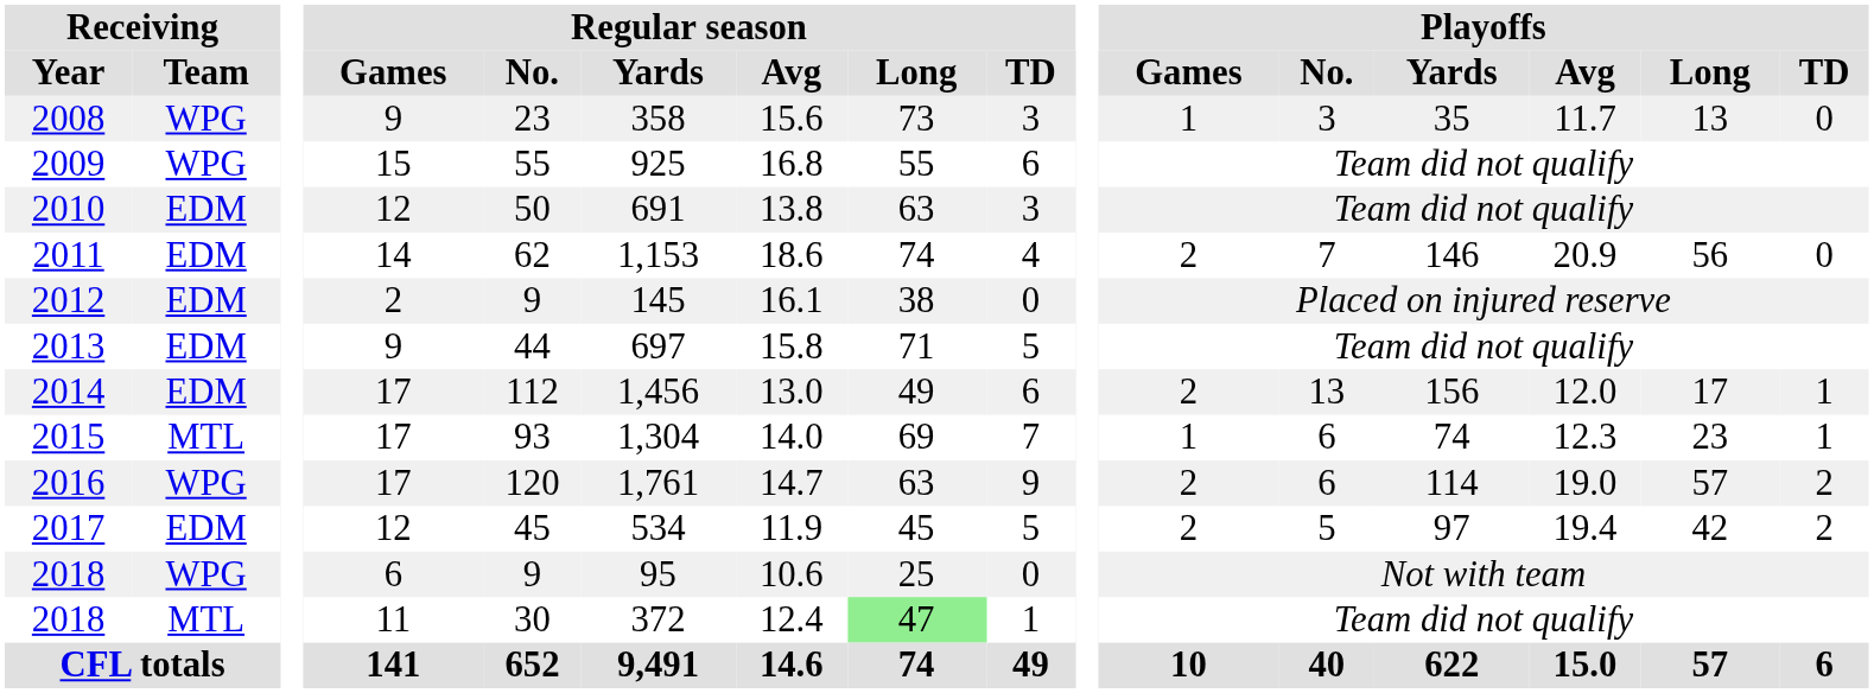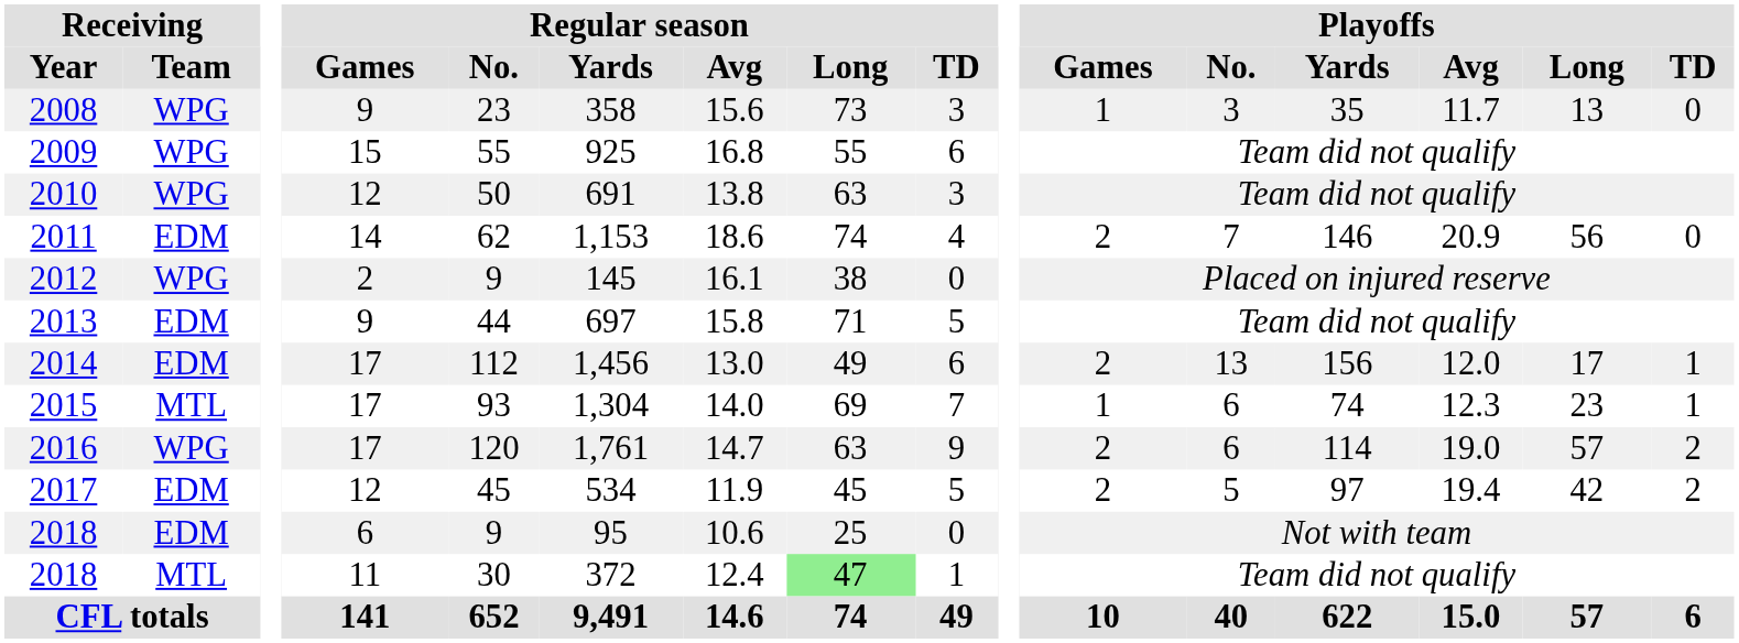 <table BORDER="0" CELLPADDING="1" CELLSPACING="0" width="65%" style="text-align:center">
 <tr bgcolor="#e0e0e0">
 <th colspan="2">Receiving</th>
 <th rowspan="99" bgcolor="#ffffff"> </th>
 <th colspan="6">Regular season</th>
 <th rowspan="99" bgcolor="#ffffff"> </th>
 <th colspan="6">Playoffs</th>
 </tr>
 <tr bgcolor="#e0e0e0">
 <th>Year</th>
 <th>Team</th>
 <th>Games</th>
 <th>No.</th>
 <th>Yards</th>
 <th>Avg</th>
 <th>Long</th>
 <th>TD</th>
 <th>Games</th>
 <th>No.</th>
 <th>Yards</th>
 <th>Avg</th>
 <th>Long</th>
 <th>TD</th>
 </tr>
 <tr ALIGN="center" bgcolor="#f0f0f0">
 <td><a href='#'>2008</a></td>
 <td><a href='#'>WPG</a></td>
 <td>9</td>
 <td>23</td>
 <td>358</td>
 <td>15.6</td>
 <td>73</td>
 <td>3</td>
 <td>1</td>
 <td>3</td>
 <td>35</td>
 <td>11.7</td>
 <td>13</td>
 <td>0</td>
 </tr>
 <tr ALIGN="center">
 <td><a href='#'>2009</a></td>
 <td><a href='#'>WPG</a></td>
 <td>15</td>
 <td>55</td>
 <td>925</td>
 <td>16.8</td>
 <td>55</td>
 <td>6</td>
 <td colspan="6"><em>Team did not qualify</em></td>
 </tr>
 <tr ALIGN="center" bgcolor="#f0f0f0">
 <td><a href='#'>2010</a></td>
-<td><a href='#'>EDM</a></td>
+<td><a href='#'>WPG</a></td>
 <td>12</td>
 <td>50</td>
 <td>691</td>
 <td>13.8</td>
 <td>63</td>
 <td>3</td>
 <td colspan="6"><em>Team did not qualify</em></td>
 </tr>
 <tr ALIGN="center">
 <td><a href='#'>2011</a></td>
 <td><a href='#'>EDM</a></td>
 <td>14</td>
 <td>62</td>
 <td>1,153</td>
 <td>18.6</td>
 <td>74</td>
 <td>4</td>
 <td>2</td>
 <td>7</td>
 <td>146</td>
 <td>20.9</td>
 <td>56</td>
 <td>0</td>
 </tr>
 <tr ALIGN="center" bgcolor="#f0f0f0">
 <td><a href='#'>2012</a></td>
-<td><a href='#'>EDM</a></td>
+<td><a href='#'>WPG</a></td>
 <td>2</td>
 <td>9</td>
 <td>145</td>
 <td>16.1</td>
 <td>38</td>
 <td>0</td>
 <td colspan="6"><em>Placed on injured reserve</em></td>
 </tr>
 <tr ALIGN="center">
 <td><a href='#'>2013</a></td>
 <td><a href='#'>EDM</a></td>
 <td>9</td>
 <td>44</td>
 <td>697</td>
 <td>15.8</td>
 <td>71</td>
 <td>5</td>
 <td colspan="6"><em>Team did not qualify</em></td>
 </tr>
 <tr ALIGN="center" bgcolor="#f0f0f0">
 <td><a href='#'>2014</a></td>
 <td><a href='#'>EDM</a></td>
 <td>17</td>
 <td>112</td>
 <td>1,456</td>
 <td>13.0</td>
 <td>49</td>
 <td>6</td>
 <td>2</td>
 <td>13</td>
 <td>156</td>
 <td>12.0</td>
 <td>17</td>
 <td>1</td>
 </tr>
 <tr ALIGN="center">
 <td><a href='#'>2015</a></td>
 <td><a href='#'>MTL</a></td>
 <td>17</td>
 <td>93</td>
 <td>1,304</td>
 <td>14.0</td>
 <td>69</td>
 <td>7</td>
 <td>1</td>
 <td>6</td>
 <td>74</td>
 <td>12.3</td>
 <td>23</td>
 <td>1</td>
 </tr>
 <tr ALIGN="center" bgcolor="#f0f0f0">
 <td><a href='#'>2016</a></td>
 <td><a href='#'>WPG</a></td>
 <td>17</td>
 <td>120</td>
 <td>1,761</td>
 <td>14.7</td>
 <td>63</td>
 <td>9</td>
 <td>2</td>
 <td>6</td>
 <td>114</td>
 <td>19.0</td>
 <td>57</td>
 <td>2</td>
 </tr>
 <tr ALIGN="center">
 <td><a href='#'>2017</a></td>
 <td><a href='#'>EDM</a></td>
 <td>12</td>
 <td>45</td>
 <td>534</td>
 <td>11.9</td>
 <td>45</td>
 <td>5</td>
 <td>2</td>
 <td>5</td>
 <td>97</td>
 <td>19.4</td>
 <td>42</td>
 <td>2</td>
 </tr>
 <tr ALIGN="center" bgcolor="#f0f0f0">
 <td><a href='#'>2018</a></td>
-<td><a href='#'>WPG</a></td>
+<td><a href='#'>EDM</a></td>
 <td>6</td>
 <td>9</td>
 <td>95</td>
 <td>10.6</td>
 <td>25</td>
 <td>0</td>
 <td colspan="6"><em>Not with team</em></td>
 </tr>
 <tr ALIGN="center">
 <td><a href='#'>2018</a></td>
 <td><a href='#'>MTL</a></td>
 <td>11</td>
 <td>30</td>
 <td>372</td>
 <td>12.4</td>
 <td style="background: lightgreen;">47</td>
 <td>1</td>
 <td colspan="6"><em>Team did not qualify</em></td>
 <td colspan="6"></td>
 </tr>
 <tr bgcolor="#e0e0e0">
 <th colspan="2"><a href='#'>CFL</a> totals</th>
 <th>141</th>
 <th>652</th>
 <th>9,491</th>
 <th>14.6</th>
 <th>74</th>
 <th>49</th>
 <th>10</th>
 <th>40</th>
 <th>622</th>
 <th>15.0</th>
 <th>57</th>
 <th>6</th>
 </tr>
 </table>
